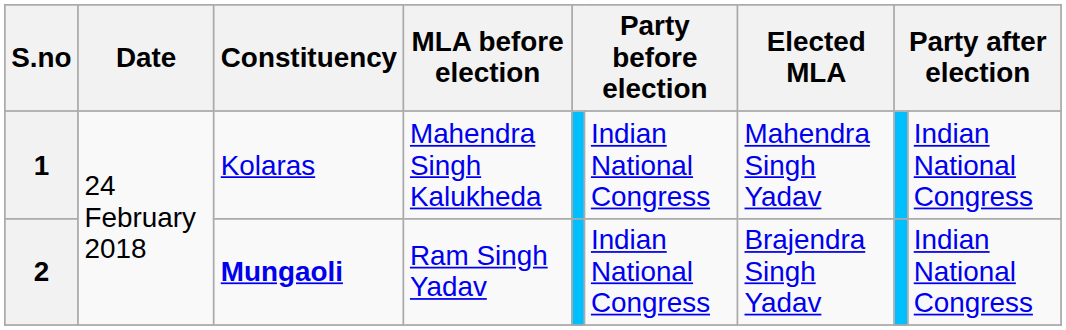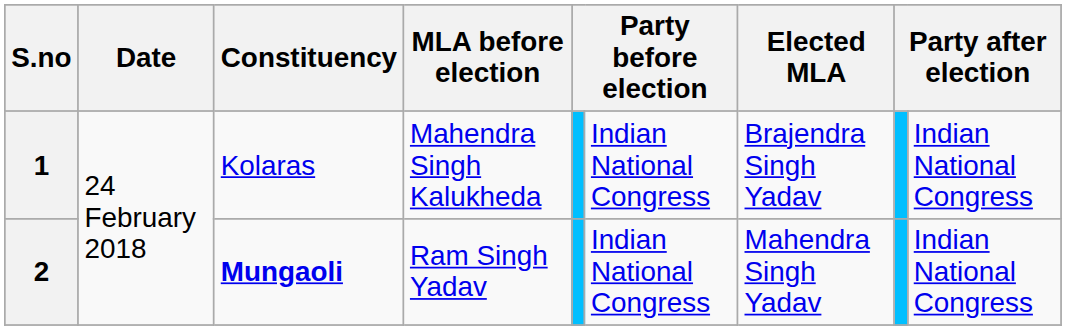 <table class="wikitable sortable">
 <tr>
 <th>S.no</th>
 <th>Date</th>
 <th>Constituency</th>
 <th>MLA before election</th>
 <th colspan="2">Party before election</th>
 <th>Elected MLA</th>
 <th colspan="2">Party after election</th>
 </tr>
 <tr>
 <th>1</th>
 <td Rowspan=2>24 February 2018</td>
 <td><a href='#'>Kolaras</a></td>
 <td><a href='#'>Mahendra Singh Kalukheda</a></td>
 <td bgcolor=#00BFFF></td>
 <td><a href='#'>Indian National Congress</a></td>
-<td><a href='#'>Mahendra Singh Yadav</a></td>
+<td><a href='#'>Brajendra Singh Yadav</a></td>
 <td bgcolor=#00BFFF></td>
 <td><a href='#'>Indian National Congress</a></td>
 </tr>
 <tr>
 <th>2</th>
 <td><strong><a href='#'>Mungaoli</a></strong></td>
 <td><a href='#'>Ram Singh Yadav</a></td>
 <td bgcolor=#00BFFF></td>
 <td><a href='#'>Indian National Congress</a></td>
-<td><a href='#'>Brajendra Singh Yadav</a></td>
+<td><a href='#'>Mahendra Singh Yadav</a></td>
 <td bgcolor=#00BFFF></td>
 <td><a href='#'>Indian National Congress</a></td>
 </tr>
 </table>
